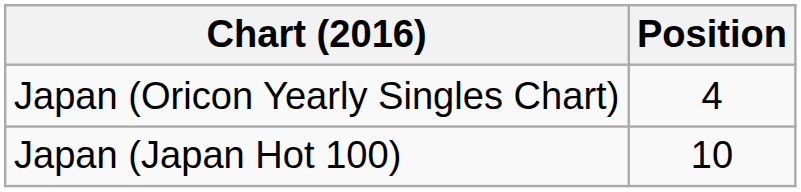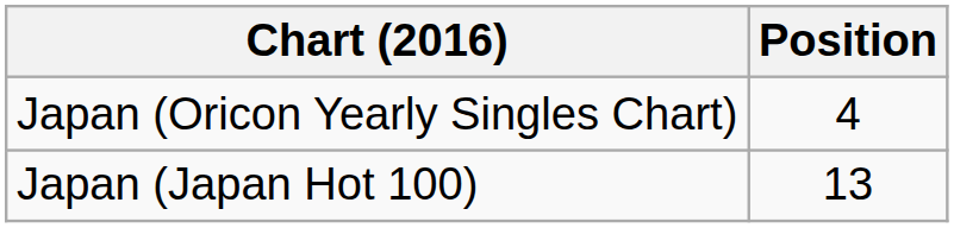 <table class="wikitable sortable">
 <tr>
 <th>Chart (2016)</th>
 <th>Position</th>
 </tr>
 <tr>
 <td>Japan (Oricon Yearly Singles Chart)</td>
 <td align="center">4</td>
 </tr>
 <tr>
 <td>Japan (Japan Hot 100)</td>
-<td align="center">10</td>
+<td align="center">13</td>
 </tr>
 </table>
